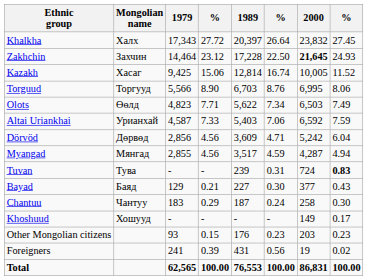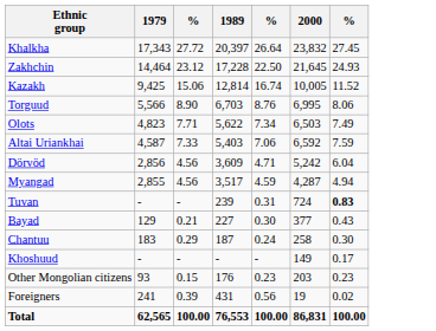 <table class="wikitable">
 <tr>
 <th>Ethnic<br>group</th>
-<th>Mongolian<br>name</th>
 <th>1979</th>
 <th>%</th>
 <th>1989</th>
 <th>%</th>
 <th>2000</th>
 <th>%</th>
 </tr>
 <tr>
 <td><a href='#'>Khalkha</a></td>
-<td>Халх</td>
 <td>17,343</td>
 <td>27.72</td>
 <td>20,397</td>
 <td>26.64</td>
 <td>23,832</td>
 <td>27.45</td>
 </tr>
 <tr>
 <td><a href='#'>Zakhchin</a></td>
-<td>Захчин</td>
 <td>14,464</td>
 <td>23.12</td>
 <td>17,228</td>
 <td>22.50</td>
-<td><strong>21,645</strong></td>
+<td>21,645</td>
 <td>24.93</td>
 </tr>
 <tr>
 <td><a href='#'>Kazakh</a></td>
-<td>Хасаг</td>
 <td>9,425</td>
 <td>15.06</td>
 <td>12,814</td>
 <td>16.74</td>
 <td>10,005</td>
 <td>11.52</td>
 </tr>
 <tr>
 <td><a href='#'>Torguud</a></td>
-<td>Торгууд</td>
 <td>5,566</td>
 <td>8.90</td>
 <td>6,703</td>
 <td>8.76</td>
 <td>6,995</td>
 <td>8.06</td>
 </tr>
 <tr>
 <td><a href='#'>Olots</a></td>
-<td>Өөлд</td>
 <td>4,823</td>
 <td>7.71</td>
 <td>5,622</td>
 <td>7.34</td>
 <td>6,503</td>
 <td>7.49</td>
 </tr>
 <tr>
 <td><a href='#'>Altai Uriankhai</a></td>
-<td>Урианхай</td>
 <td>4,587</td>
 <td>7.33</td>
 <td>5,403</td>
 <td>7.06</td>
 <td>6,592</td>
 <td>7.59</td>
 </tr>
 <tr>
 <td><a href='#'>Dörvöd</a></td>
-<td>Дөрвөд</td>
 <td>2,856</td>
 <td>4.56</td>
 <td>3,609</td>
 <td>4.71</td>
 <td>5,242</td>
 <td>6.04</td>
 </tr>
 <tr>
 <td><a href='#'>Myangad</a></td>
-<td>Мянгад</td>
 <td>2,855</td>
 <td>4.56</td>
 <td>3,517</td>
 <td>4.59</td>
 <td>4,287</td>
 <td>4.94</td>
 </tr>
 <tr>
 <td><a href='#'>Tuvan</a></td>
-<td>Тува</td>
 <td>-</td>
 <td>-</td>
 <td>239</td>
 <td>0.31</td>
 <td>724</td>
 <td><strong>0.83</strong></td>
 </tr>
 <tr>
 <td><a href='#'>Bayad</a></td>
-<td>Баяд</td>
 <td>129</td>
 <td>0.21</td>
 <td>227</td>
 <td>0.30</td>
 <td>377</td>
 <td>0.43</td>
 </tr>
 <tr>
 <td><a href='#'>Chantuu</a></td>
-<td>Чантуу</td>
 <td>183</td>
 <td>0.29</td>
 <td>187</td>
 <td>0.24</td>
 <td>258</td>
 <td>0.30</td>
 </tr>
 <tr>
 <td><a href='#'>Khoshuud</a></td>
-<td>Хошууд</td>
 <td>-</td>
 <td>-</td>
 <td>-</td>
 <td>-</td>
 <td>149</td>
 <td>0.17</td>
 </tr>
 <tr>
 <td>Other Mongolian citizens</td>
-<td></td>
 <td>93</td>
 <td>0.15</td>
 <td>176</td>
 <td>0.23</td>
 <td>203</td>
 <td>0.23</td>
 </tr>
 <tr>
 <td>Foreigners</td>
-<td></td>
 <td>241</td>
 <td>0.39</td>
 <td>431</td>
 <td>0.56</td>
 <td>19</td>
 <td>0.02</td>
 </tr>
 <tr>
 <td><strong>Total</strong></td>
-<td></td>
 <td><strong>62,565</strong></td>
 <td><strong>100.00</strong></td>
 <td><strong>76,553</strong></td>
 <td><strong>100.00</strong></td>
 <td><strong>86,831</strong></td>
 <td><strong>100.00</strong></td>
 </tr>
 </table>
